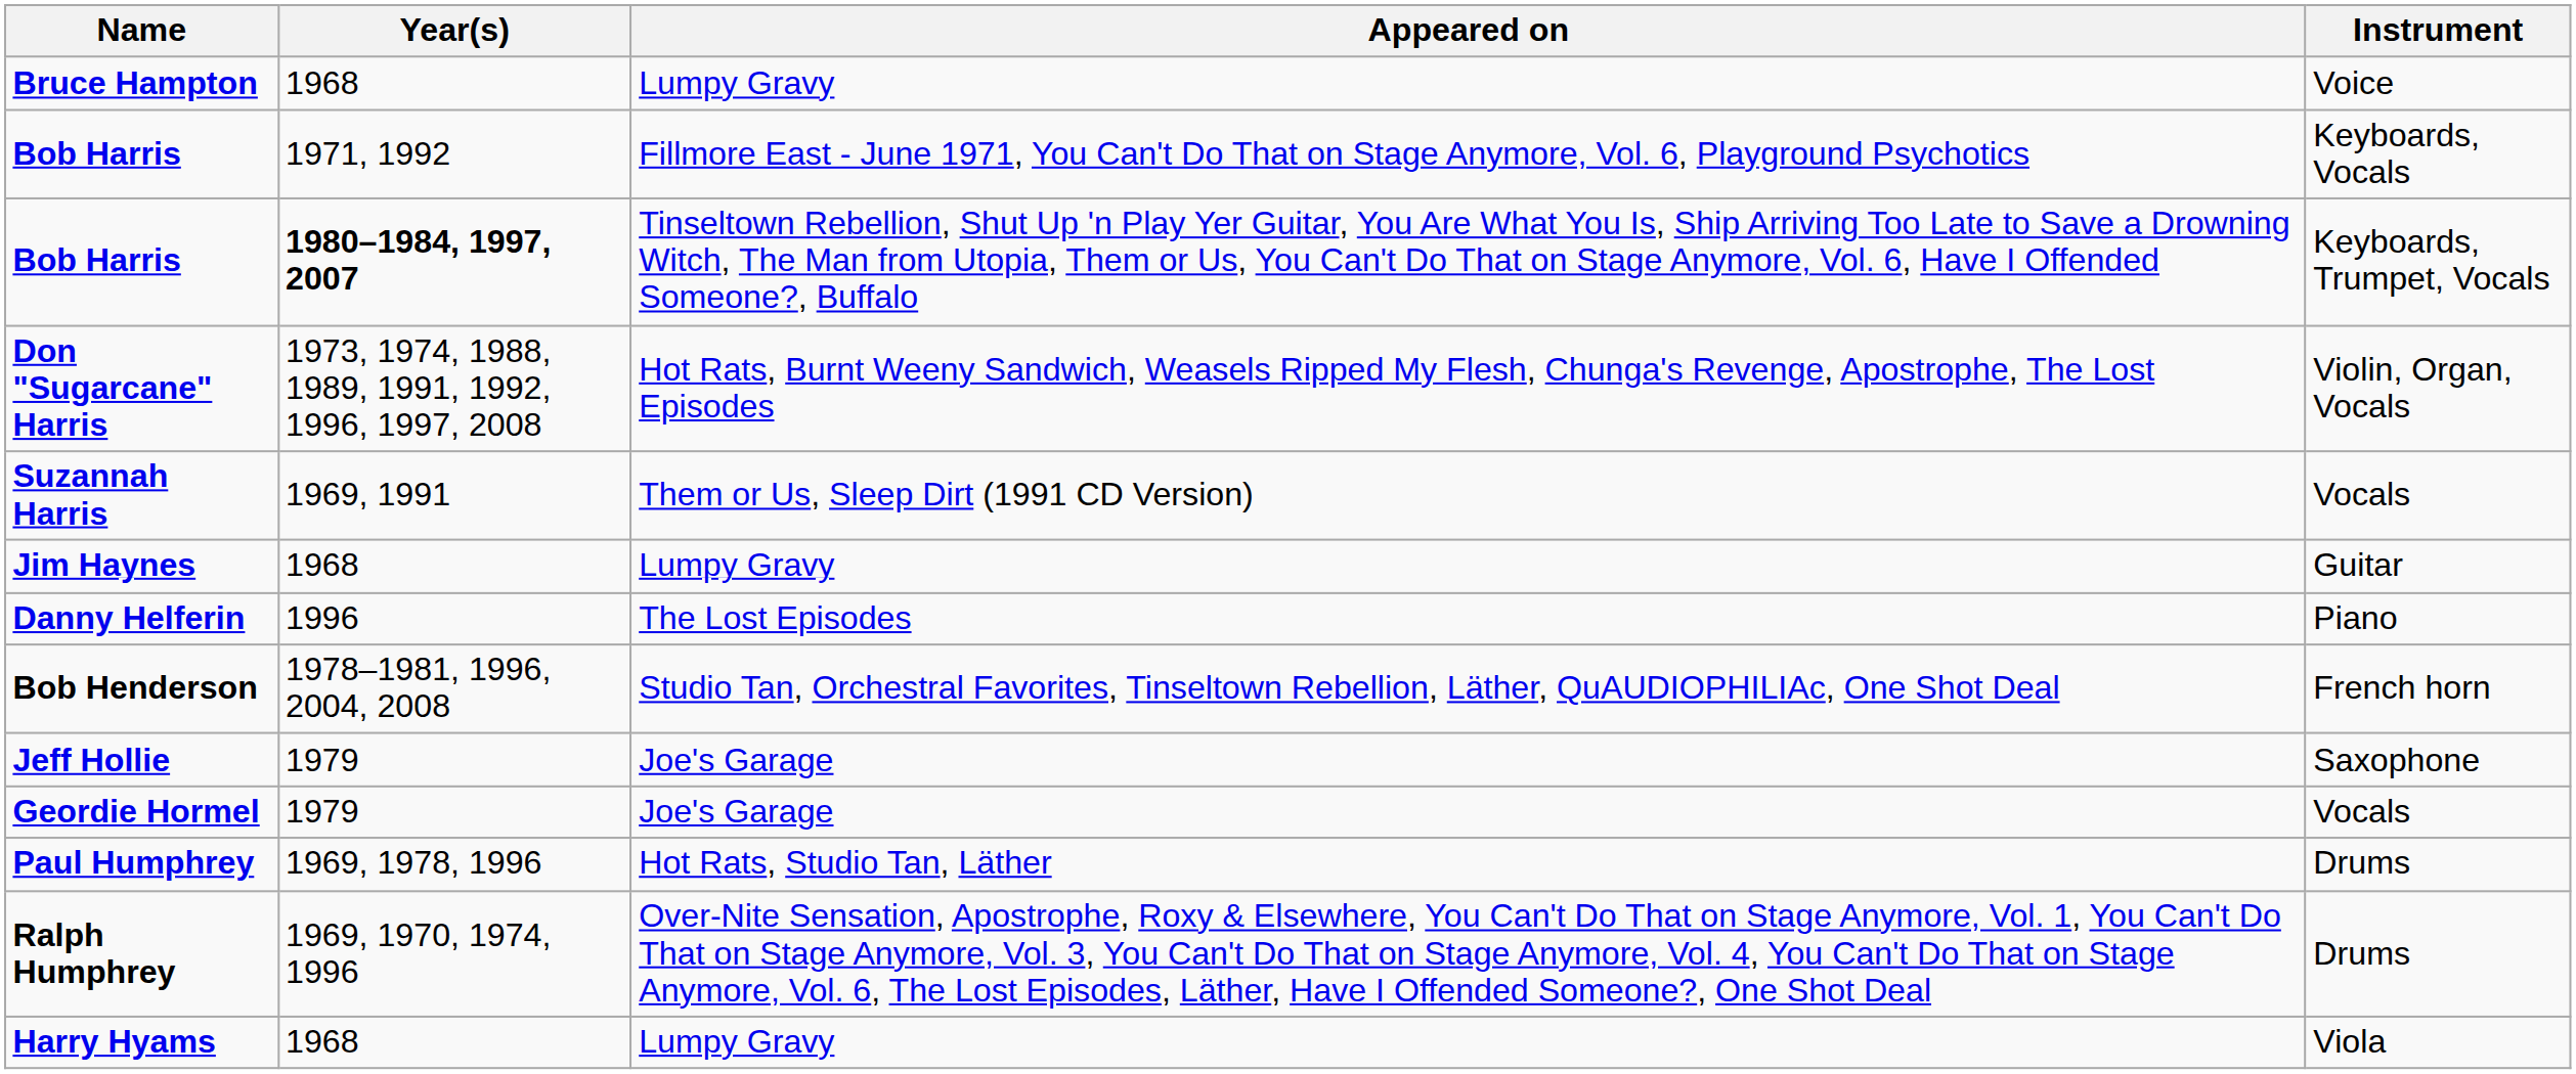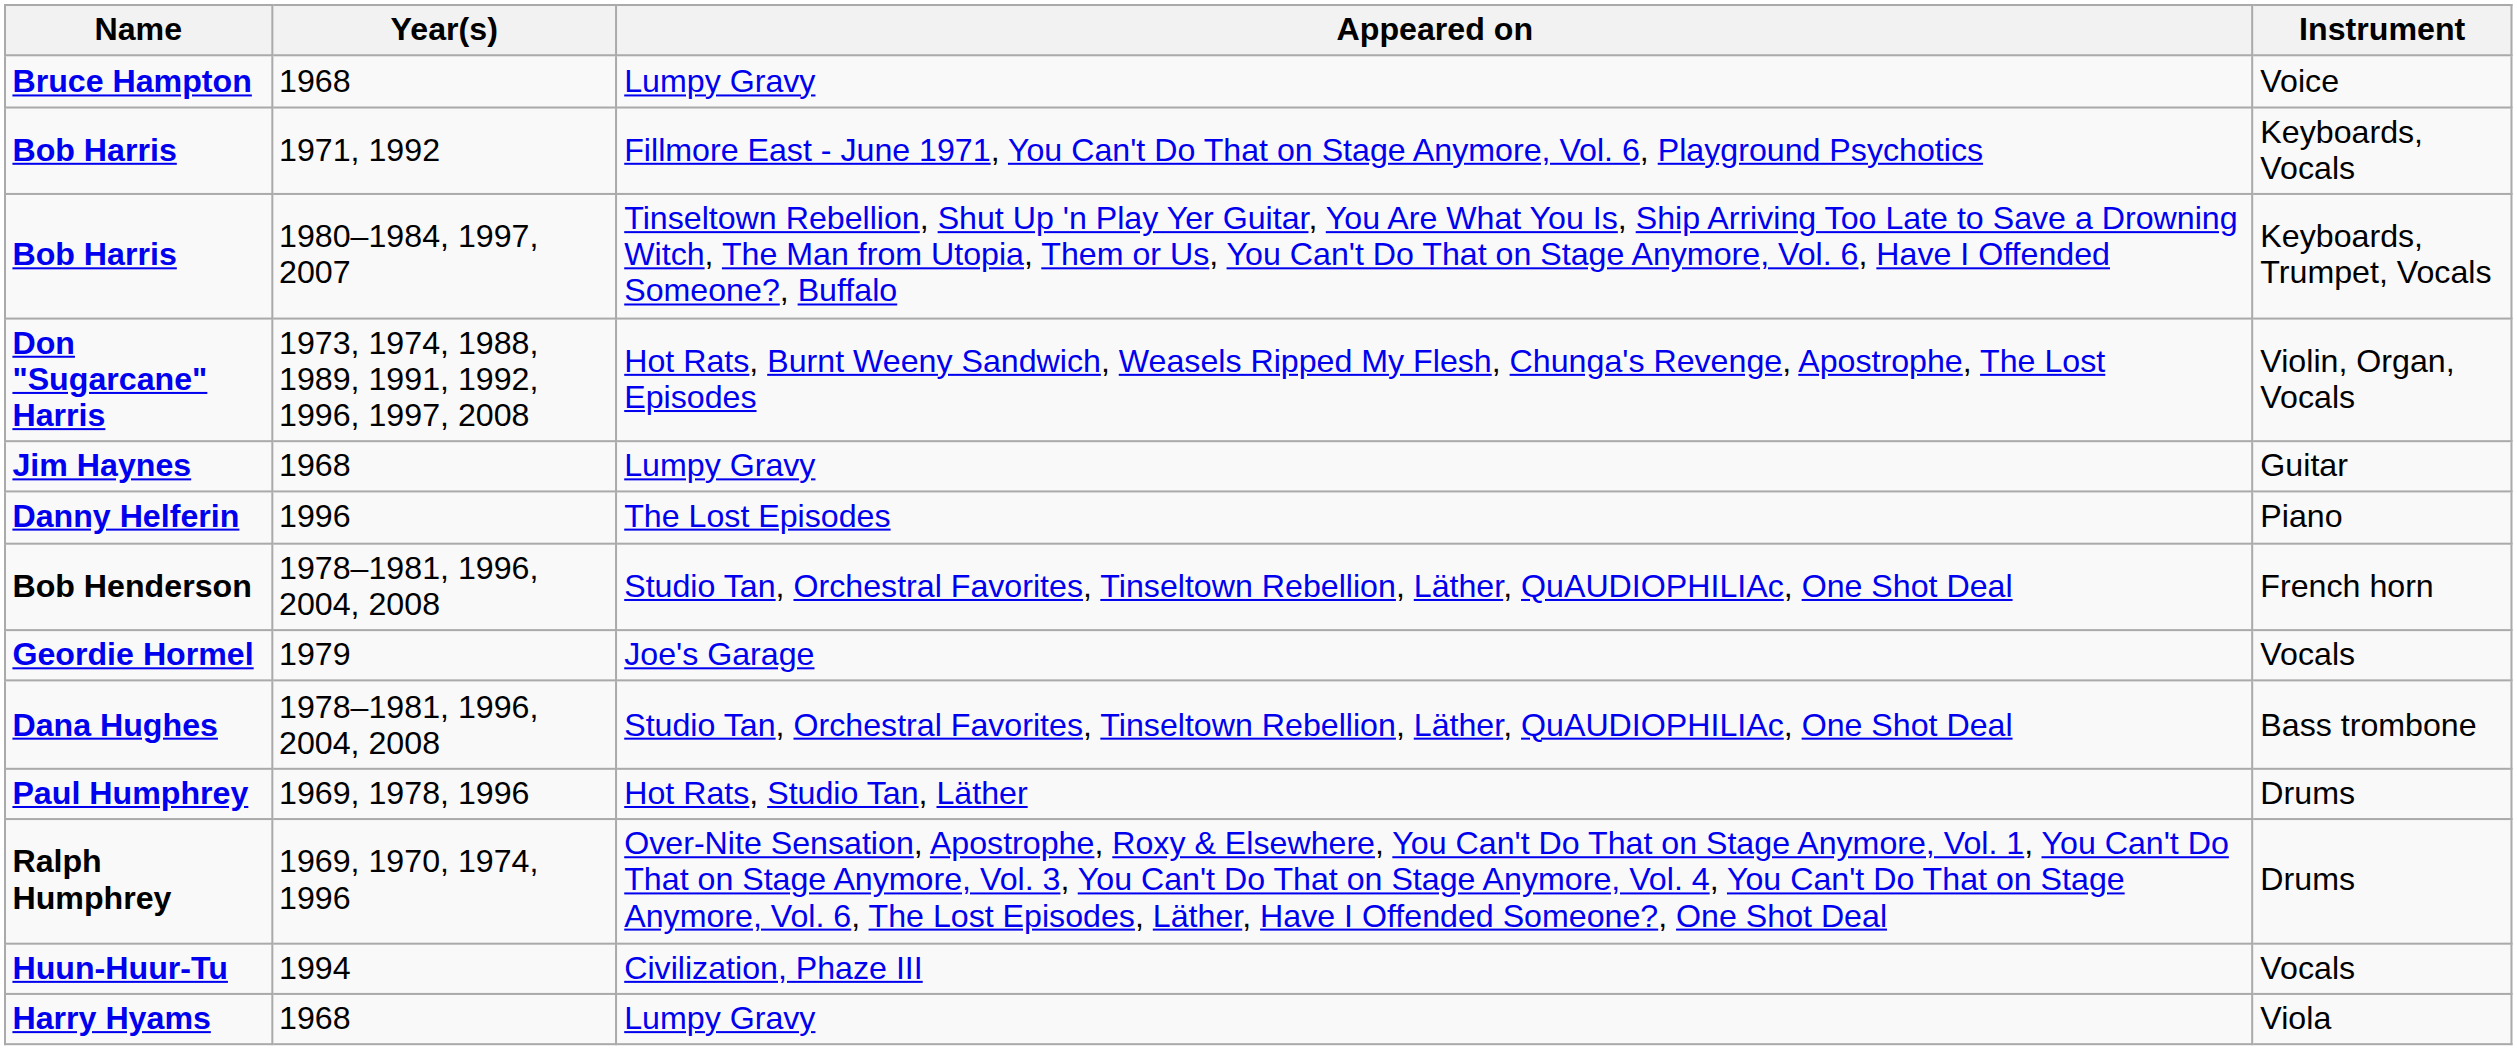 <table class="wikitable">
 <tr>
 <th>Name</th>
 <th>Year(s)</th>
 <th>Appeared on</th>
 <th>Instrument</th>
 </tr>
 <tr>
 <td><strong><a href='#'>Bruce Hampton</a></strong></td>
 <td>1968</td>
 <td><a href='#'>Lumpy Gravy</a></td>
 <td>Voice</td>
 </tr>
 <tr>
 <td><strong><a href='#'>Bob Harris</a></strong></td>
 <td>1971, 1992</td>
 <td><a href='#'>Fillmore East - June 1971</a>, <a href='#'>You Can't Do That on Stage Anymore, Vol. 6</a>, <a href='#'>Playground Psychotics</a></td>
 <td>Keyboards, Vocals</td>
 </tr>
 <tr>
 <td><strong><a href='#'>Bob Harris</a></strong></td>
-<td><strong>1980–1984, 1997, 2007</strong></td>
+<td>1980–1984, 1997, 2007</td>
 <td><a href='#'>Tinseltown Rebellion</a>, <a href='#'>Shut Up 'n Play Yer Guitar</a>, <a href='#'>You Are What You Is</a>, <a href='#'>Ship Arriving Too Late to Save a Drowning Witch</a>, <a href='#'>The Man from Utopia</a>, <a href='#'>Them or Us</a>, <a href='#'>You Can't Do That on Stage Anymore, Vol. 6</a>, <a href='#'>Have I Offended Someone?</a>, <a href='#'>Buffalo</a></td>
 <td>Keyboards, Trumpet, Vocals</td>
 </tr>
 <tr>
 <td><strong><a href='#'>Don "Sugarcane" Harris</a></strong></td>
 <td>1973, 1974, 1988, 1989, 1991, 1992, 1996, 1997, 2008</td>
 <td><a href='#'>Hot Rats</a>, <a href='#'>Burnt Weeny Sandwich</a>, <a href='#'>Weasels Ripped My Flesh</a>, <a href='#'>Chunga's Revenge</a>, <a href='#'>Apostrophe</a>, <a href='#'>The Lost Episodes</a></td>
 <td>Violin, Organ, Vocals</td>
-</tr>
-<tr>
-<td><strong><a href='#'>Suzannah Harris</a></strong></td>
-<td>1969, 1991</td>
-<td><a href='#'>Them or Us</a>, <a href='#'>Sleep Dirt</a> (1991 CD Version)</td>
-<td>Vocals</td>
 </tr>
 <tr>
 <td><strong><a href='#'>Jim Haynes</a></strong></td>
 <td>1968</td>
 <td><a href='#'>Lumpy Gravy</a></td>
 <td>Guitar</td>
 </tr>
 <tr>
 <td><strong><a href='#'>Danny Helferin</a></strong></td>
 <td>1996</td>
 <td><a href='#'>The Lost Episodes</a></td>
 <td>Piano</td>
 </tr>
 <tr>
 <td><strong>Bob Henderson</strong></td>
 <td>1978–1981, 1996, 2004, 2008</td>
 <td><a href='#'>Studio Tan</a>, <a href='#'>Orchestral Favorites</a>, <a href='#'>Tinseltown Rebellion</a>, <a href='#'>Läther</a>, <a href='#'>QuAUDIOPHILIAc</a>, <a href='#'>One Shot Deal</a></td>
 <td>French horn</td>
 </tr>
 <tr>
-<td><strong><a href='#'>Jeff Hollie</a></strong></td>
-<td>1979</td>
-<td><a href='#'>Joe's Garage</a></td>
-<td>Saxophone</td>
-</tr>
-<tr>
 <td><strong><a href='#'>Geordie Hormel</a></strong></td>
 <td>1979</td>
 <td><a href='#'>Joe's Garage</a></td>
 <td>Vocals</td>
+</tr>
+<tr>
+<td><strong><a href='#'>Dana Hughes</a></strong></td>
+<td>1978–1981, 1996, 2004, 2008</td>
+<td><a href='#'>Studio Tan</a>, <a href='#'>Orchestral Favorites</a>, <a href='#'>Tinseltown Rebellion</a>, <a href='#'>Läther</a>, <a href='#'>QuAUDIOPHILIAc</a>, <a href='#'>One Shot Deal</a></td>
+<td>Bass trombone</td>
 </tr>
 <tr>
 <td><strong><a href='#'>Paul Humphrey</a></strong></td>
 <td>1969, 1978, 1996</td>
 <td><a href='#'>Hot Rats</a>, <a href='#'>Studio Tan</a>, <a href='#'>Läther</a></td>
 <td>Drums</td>
 </tr>
 <tr>
 <td><strong>Ralph Humphrey</strong></td>
 <td>1969, 1970, 1974, 1996</td>
 <td><a href='#'>Over-Nite Sensation</a>, <a href='#'>Apostrophe</a>, <a href='#'>Roxy & Elsewhere</a>, <a href='#'>You Can't Do That on Stage Anymore, Vol. 1</a>, <a href='#'>You Can't Do That on Stage Anymore, Vol. 3</a>, <a href='#'>You Can't Do That on Stage Anymore, Vol. 4</a>, <a href='#'>You Can't Do That on Stage Anymore, Vol. 6</a>, <a href='#'>The Lost Episodes</a>, <a href='#'>Läther</a>, <a href='#'>Have I Offended Someone?</a>, <a href='#'>One Shot Deal</a></td>
 <td>Drums</td>
 </tr>
 <tr>
+<td><strong><a href='#'>Huun-Huur-Tu</a></strong></td>
+<td>1994</td>
+<td><a href='#'>Civilization, Phaze III</a></td>
+<td>Vocals</td>
+</tr>
+<tr>
 <td><strong><a href='#'>Harry Hyams</a></strong></td>
 <td>1968</td>
 <td><a href='#'>Lumpy Gravy</a></td>
 <td>Viola</td>
 </tr>
 </table>
